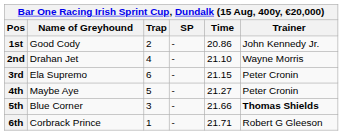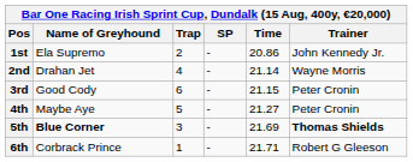 <table class="wikitable">
 <tr>
 <th colspan="6"><a href='#'>Bar One Racing Irish Sprint Cup</a>, <a href='#'>Dundalk</a> (15 Aug, 400y, €20,000)</th>
 </tr>
 <tr>
 <th width=30>Pos</th>
 <th width=180>Name of Greyhound</th>
 <th width=30>Trap</th>
 <th width=50>SP</th>
 <th width=50>Time</th>
 <th width=150>Trainer</th>
 </tr>
 <tr>
 <th>1st</th>
-<td>Good Cody</td>
+<td>Ela Supremo</td>
 <td>2</td>
 <td>-</td>
 <td>20.86</td>
 <td>John Kennedy Jr.</td>
 </tr>
 <tr>
 <th>2nd</th>
 <td>Drahan Jet</td>
 <td>4</td>
 <td>-</td>
-<td>21.10</td>
+<td>21.14</td>
 <td>Wayne Morris</td>
 </tr>
 <tr>
 <th>3rd</th>
-<td>Ela Supremo</td>
+<td>Good Cody</td>
 <td>6</td>
 <td>-</td>
 <td>21.15</td>
 <td>Peter Cronin</td>
 </tr>
 <tr>
 <th>4th</th>
 <td>Maybe Aye</td>
 <td>5</td>
 <td>-</td>
 <td>21.27</td>
 <td>Peter Cronin</td>
 </tr>
 <tr>
 <th>5th</th>
-<td>Blue Corner</td>
+<td><strong>Blue Corner</strong></td>
 <td>3</td>
 <td>-</td>
-<td>21.66</td>
+<td>21.69</td>
 <td><strong>Thomas Shields</strong></td>
 </tr>
 <tr>
 <th>6th</th>
 <td>Corbrack Prince</td>
 <td>1</td>
 <td>-</td>
 <td>21.71</td>
 <td>Robert G Gleeson</td>
 </tr>
 </table>
